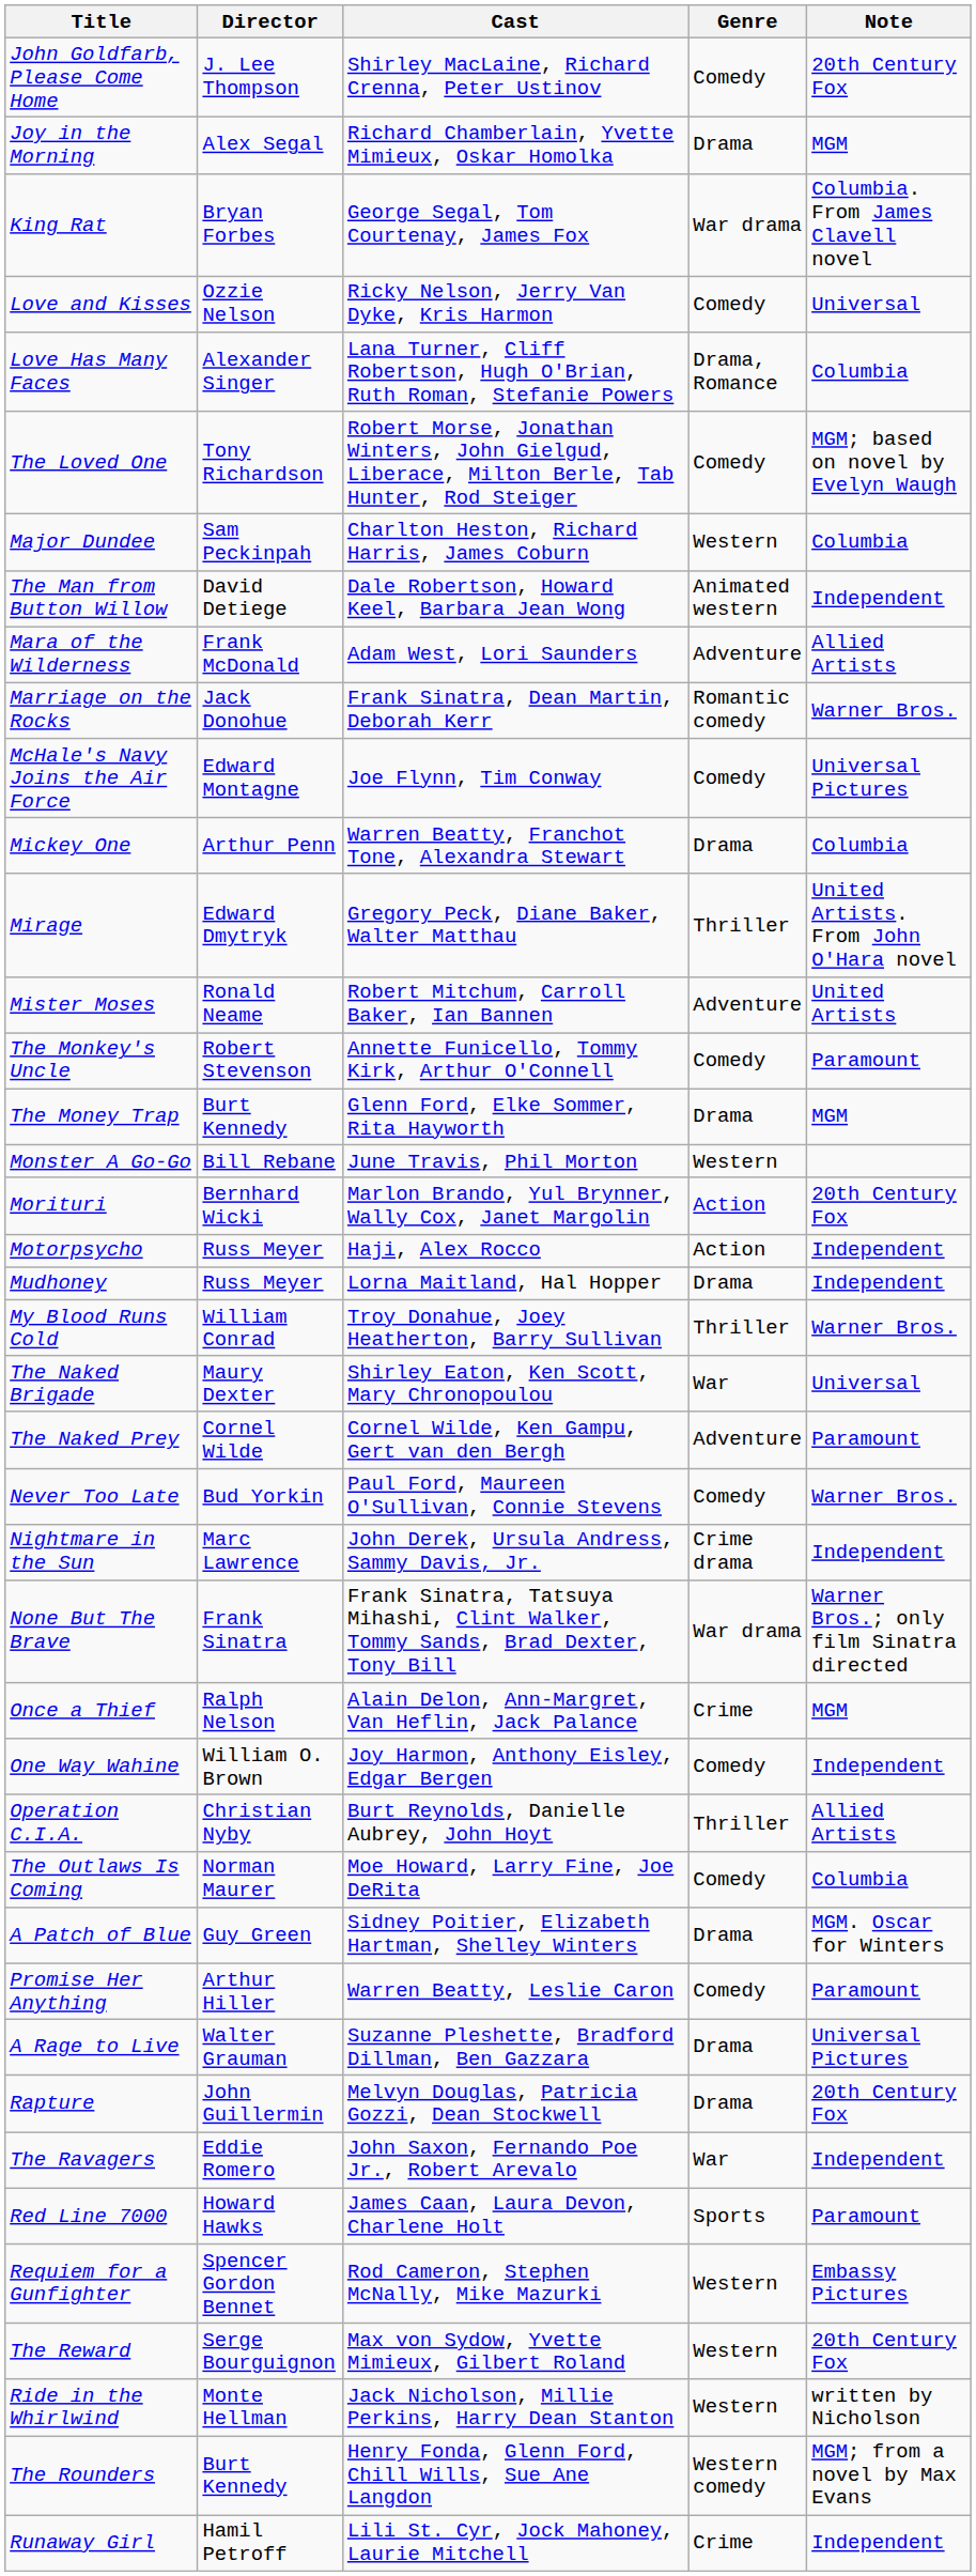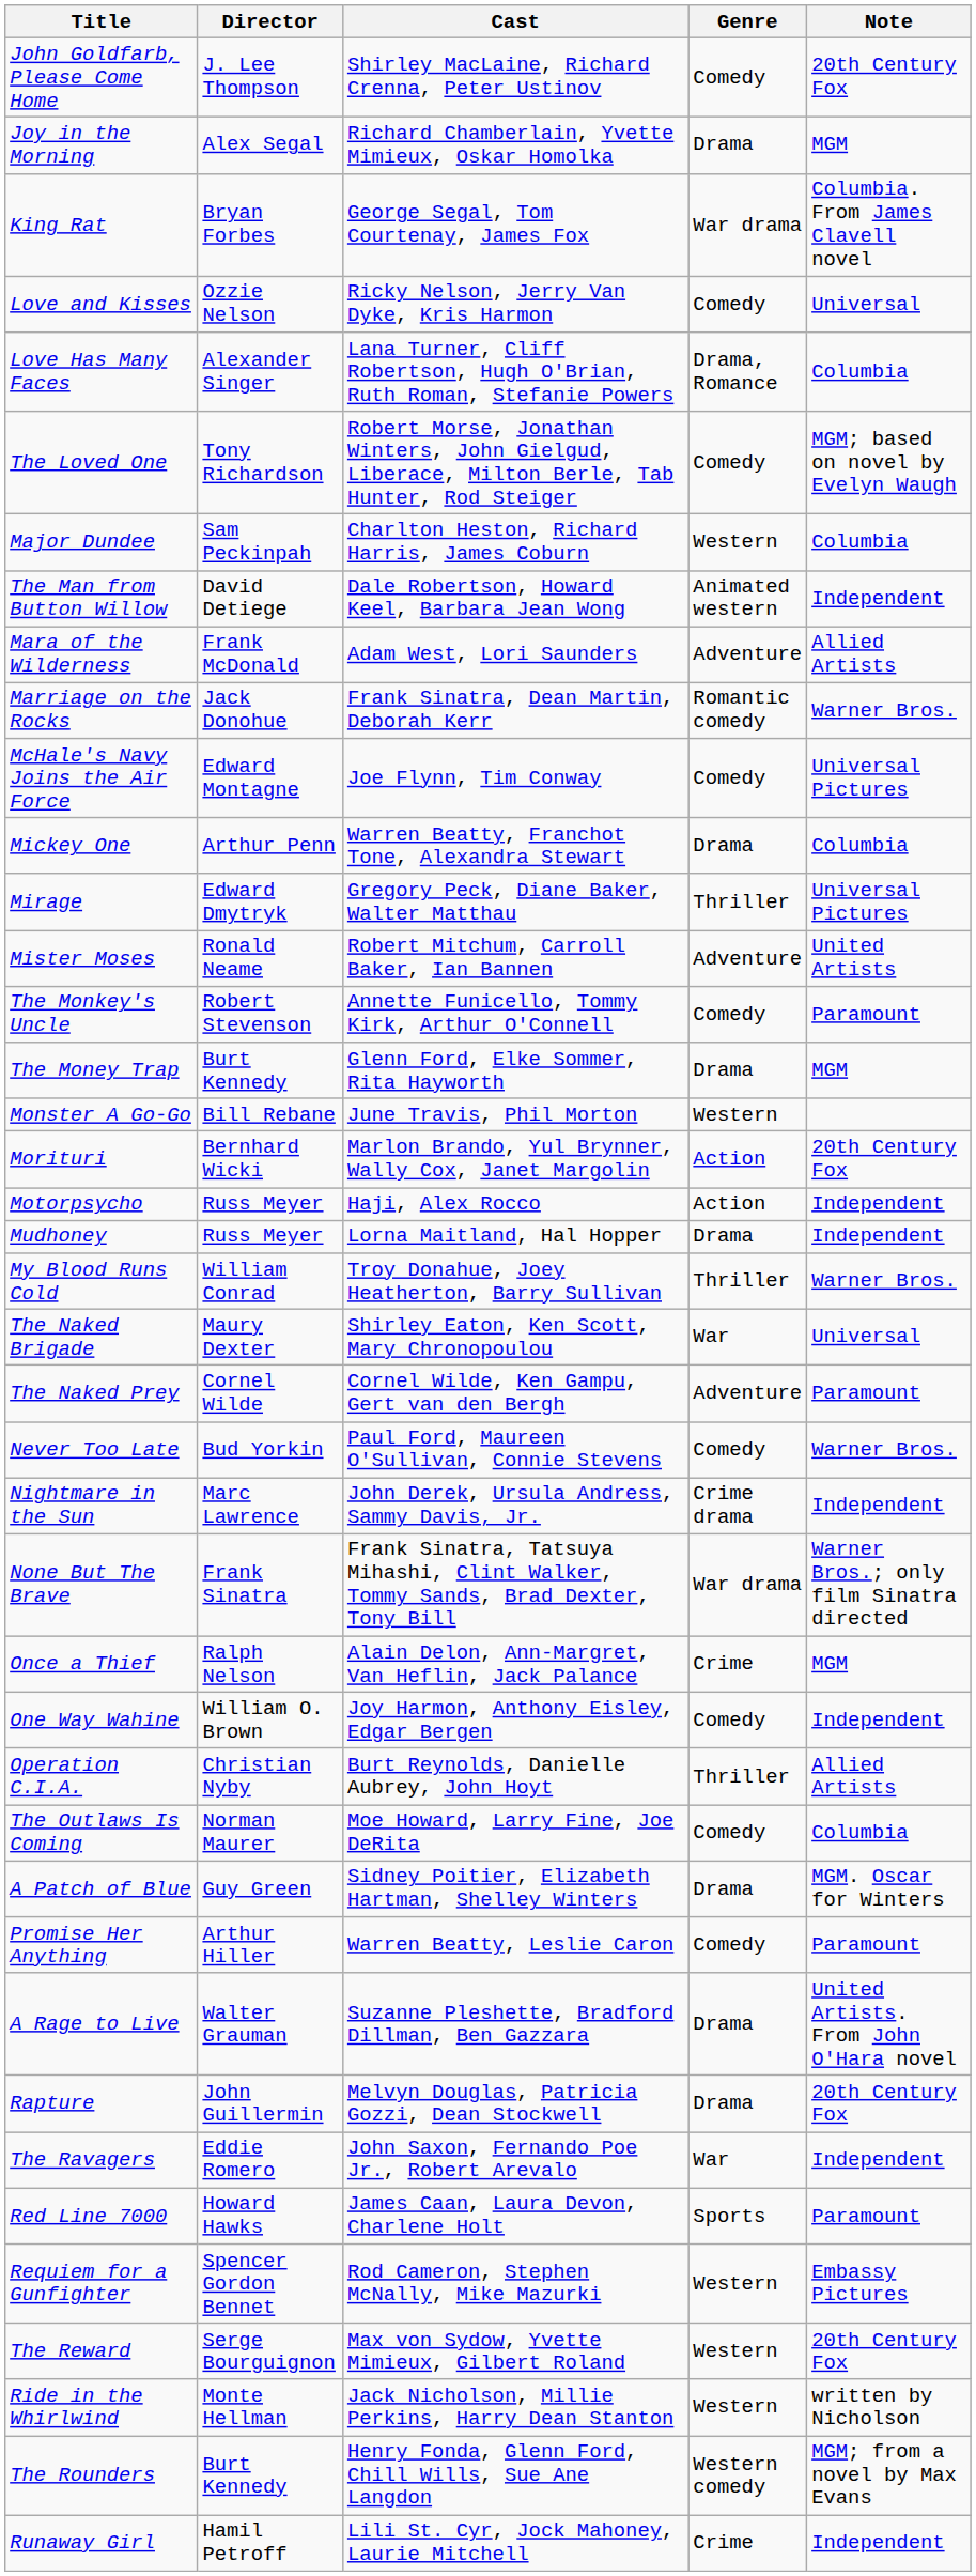 <table class="wikitable" width= "100%">
 <tr>
 <th width=20%>Title</th>
 <th width=15%>Director</th>
 <th width=36%>Cast</th>
 <th width=11%>Genre</th>
 <th width=17%>Note</th>
 </tr>
 <tr>
 <td><em><a href='#'>John Goldfarb, Please Come Home</a></em></td>
 <td><a href='#'>J. Lee Thompson</a></td>
 <td><a href='#'>Shirley MacLaine</a>, <a href='#'>Richard Crenna</a>, <a href='#'>Peter Ustinov</a></td>
 <td>Comedy</td>
 <td><a href='#'>20th Century Fox</a></td>
 </tr>
 <tr>
 <td><em><a href='#'>Joy in the Morning</a></em></td>
 <td><a href='#'>Alex Segal</a></td>
 <td><a href='#'>Richard Chamberlain</a>, <a href='#'>Yvette Mimieux</a>, <a href='#'>Oskar Homolka</a></td>
 <td>Drama</td>
 <td><a href='#'>MGM</a></td>
 </tr>
 <tr>
 <td><em><a href='#'>King Rat</a></em></td>
 <td><a href='#'>Bryan Forbes</a></td>
 <td><a href='#'>George Segal</a>, <a href='#'>Tom Courtenay</a>, <a href='#'>James Fox</a></td>
 <td>War drama</td>
 <td><a href='#'>Columbia</a>. From <a href='#'>James Clavell</a> novel</td>
 </tr>
 <tr>
 <td><em><a href='#'>Love and Kisses</a></em></td>
 <td><a href='#'>Ozzie Nelson</a></td>
 <td><a href='#'>Ricky Nelson</a>, <a href='#'>Jerry Van Dyke</a>, <a href='#'>Kris Harmon</a></td>
 <td>Comedy</td>
 <td><a href='#'>Universal</a></td>
 </tr>
 <tr>
 <td><em><a href='#'>Love Has Many Faces</a></em></td>
 <td><a href='#'>Alexander Singer</a></td>
 <td><a href='#'>Lana Turner</a>, <a href='#'>Cliff Robertson</a>, <a href='#'>Hugh O'Brian</a>, <a href='#'>Ruth Roman</a>, <a href='#'>Stefanie Powers</a></td>
 <td>Drama, Romance</td>
 <td><a href='#'>Columbia</a></td>
 </tr>
 <tr>
 <td><em><a href='#'>The Loved One</a></em></td>
 <td><a href='#'>Tony Richardson</a></td>
 <td><a href='#'>Robert Morse</a>, <a href='#'>Jonathan Winters</a>, <a href='#'>John Gielgud</a>, <a href='#'>Liberace</a>, <a href='#'>Milton Berle</a>, <a href='#'>Tab Hunter</a>, <a href='#'>Rod Steiger</a></td>
 <td>Comedy</td>
 <td><a href='#'>MGM</a>; based on novel by <a href='#'>Evelyn Waugh</a></td>
 </tr>
 <tr>
 <td><em><a href='#'>Major Dundee</a></em></td>
 <td><a href='#'>Sam Peckinpah</a></td>
 <td><a href='#'>Charlton Heston</a>, <a href='#'>Richard Harris</a>, <a href='#'>James Coburn</a></td>
 <td>Western</td>
 <td><a href='#'>Columbia</a></td>
 </tr>
 <tr>
 <td><em><a href='#'>The Man from Button Willow</a></em></td>
 <td>David Detiege</td>
 <td><a href='#'>Dale Robertson</a>, <a href='#'>Howard Keel</a>, <a href='#'>Barbara Jean Wong</a></td>
 <td>Animated western</td>
 <td><a href='#'>Independent</a></td>
 </tr>
 <tr>
 <td><em><a href='#'>Mara of the Wilderness</a></em></td>
 <td><a href='#'>Frank McDonald</a></td>
 <td><a href='#'>Adam West</a>, <a href='#'>Lori Saunders</a></td>
 <td>Adventure</td>
 <td><a href='#'>Allied Artists</a></td>
 </tr>
 <tr>
 <td><em><a href='#'>Marriage on the Rocks</a></em></td>
 <td><a href='#'>Jack Donohue</a></td>
 <td><a href='#'>Frank Sinatra</a>, <a href='#'>Dean Martin</a>, <a href='#'>Deborah Kerr</a></td>
 <td>Romantic comedy</td>
 <td><a href='#'>Warner Bros.</a></td>
 </tr>
 <tr>
 <td><em><a href='#'>McHale's Navy Joins the Air Force</a></em></td>
 <td><a href='#'>Edward Montagne</a></td>
 <td><a href='#'>Joe Flynn</a>, <a href='#'>Tim Conway</a></td>
 <td>Comedy</td>
 <td><a href='#'>Universal Pictures</a></td>
 </tr>
 <tr>
 <td><em><a href='#'>Mickey One</a></em></td>
 <td><a href='#'>Arthur Penn</a></td>
 <td><a href='#'>Warren Beatty</a>, <a href='#'>Franchot Tone</a>, <a href='#'>Alexandra Stewart</a></td>
 <td>Drama</td>
 <td><a href='#'>Columbia</a></td>
 </tr>
 <tr>
 <td><em><a href='#'>Mirage</a></em></td>
 <td><a href='#'>Edward Dmytryk</a></td>
 <td><a href='#'>Gregory Peck</a>, <a href='#'>Diane Baker</a>, <a href='#'>Walter Matthau</a></td>
 <td>Thriller</td>
-<td><a href='#'>United Artists</a>. From <a href='#'>John O'Hara</a> novel</td>
+<td><a href='#'>Universal Pictures</a></td>
 </tr>
 <tr>
 <td><em><a href='#'>Mister Moses</a></em></td>
 <td><a href='#'>Ronald Neame</a></td>
 <td><a href='#'>Robert Mitchum</a>, <a href='#'>Carroll Baker</a>, <a href='#'>Ian Bannen</a></td>
 <td>Adventure</td>
 <td><a href='#'>United Artists</a></td>
 </tr>
 <tr>
 <td><em><a href='#'>The Monkey's Uncle</a></em></td>
 <td><a href='#'>Robert Stevenson</a></td>
 <td><a href='#'>Annette Funicello</a>, <a href='#'>Tommy Kirk</a>, <a href='#'>Arthur O'Connell</a></td>
 <td>Comedy</td>
 <td><a href='#'>Paramount</a></td>
 </tr>
 <tr>
 <td><em><a href='#'>The Money Trap</a></em></td>
 <td><a href='#'>Burt Kennedy</a></td>
 <td><a href='#'>Glenn Ford</a>, <a href='#'>Elke Sommer</a>, <a href='#'>Rita Hayworth</a></td>
 <td>Drama</td>
 <td><a href='#'>MGM</a></td>
 </tr>
 <tr>
 <td><em><a href='#'>Monster A Go-Go</a></em></td>
 <td><a href='#'>Bill Rebane</a></td>
 <td><a href='#'>June Travis</a>, <a href='#'>Phil Morton</a></td>
 <td>Western</td>
 <td></td>
 </tr>
 <tr>
 <td><em><a href='#'>Morituri</a></em></td>
 <td><a href='#'>Bernhard Wicki</a></td>
 <td><a href='#'>Marlon Brando</a>, <a href='#'>Yul Brynner</a>, <a href='#'>Wally Cox</a>, <a href='#'>Janet Margolin</a></td>
 <td><a href='#'>Action</a></td>
 <td><a href='#'>20th Century Fox</a></td>
 </tr>
 <tr>
 <td><em><a href='#'>Motorpsycho</a></em></td>
 <td><a href='#'>Russ Meyer</a></td>
 <td><a href='#'>Haji</a>, <a href='#'>Alex Rocco</a></td>
 <td>Action</td>
 <td><a href='#'>Independent</a></td>
 </tr>
 <tr>
 <td><em><a href='#'>Mudhoney</a></em></td>
 <td><a href='#'>Russ Meyer</a></td>
 <td><a href='#'>Lorna Maitland</a>, Hal Hopper</td>
 <td>Drama</td>
 <td><a href='#'>Independent</a></td>
 </tr>
 <tr>
 <td><em><a href='#'>My Blood Runs Cold</a></em></td>
 <td><a href='#'>William Conrad</a></td>
 <td><a href='#'>Troy Donahue</a>, <a href='#'>Joey Heatherton</a>, <a href='#'>Barry Sullivan</a></td>
 <td>Thriller</td>
 <td><a href='#'>Warner Bros.</a></td>
 </tr>
 <tr>
 <td><em><a href='#'>The Naked Brigade</a></em></td>
 <td><a href='#'>Maury Dexter</a></td>
 <td><a href='#'>Shirley Eaton</a>, <a href='#'>Ken Scott</a>, <a href='#'>Mary Chronopoulou</a></td>
 <td>War</td>
 <td><a href='#'>Universal</a></td>
 </tr>
 <tr>
 <td><em><a href='#'>The Naked Prey</a></em></td>
 <td><a href='#'>Cornel Wilde</a></td>
 <td><a href='#'>Cornel Wilde</a>, <a href='#'>Ken Gampu</a>, <a href='#'>Gert van den Bergh</a></td>
 <td>Adventure</td>
 <td><a href='#'>Paramount</a></td>
 </tr>
 <tr>
 <td><em><a href='#'>Never Too Late</a></em></td>
 <td><a href='#'>Bud Yorkin</a></td>
 <td><a href='#'>Paul Ford</a>, <a href='#'>Maureen O'Sullivan</a>, <a href='#'>Connie Stevens</a></td>
 <td>Comedy</td>
 <td><a href='#'>Warner Bros.</a></td>
 </tr>
 <tr>
 <td><em><a href='#'>Nightmare in the Sun</a></em></td>
 <td><a href='#'>Marc Lawrence</a></td>
 <td><a href='#'>John Derek</a>, <a href='#'>Ursula Andress</a>, <a href='#'>Sammy Davis, Jr.</a></td>
 <td>Crime drama</td>
 <td><a href='#'>Independent</a></td>
 </tr>
 <tr>
 <td><em><a href='#'>None But The Brave</a></em></td>
 <td><a href='#'>Frank Sinatra</a></td>
 <td>Frank Sinatra, Tatsuya Mihashi, <a href='#'>Clint Walker</a>, <a href='#'>Tommy Sands</a>, <a href='#'>Brad Dexter</a>, <a href='#'>Tony Bill</a></td>
 <td>War drama</td>
 <td><a href='#'>Warner Bros.</a>; only film Sinatra directed</td>
 </tr>
 <tr>
 <td><em><a href='#'>Once a Thief</a></em></td>
 <td><a href='#'>Ralph Nelson</a></td>
 <td><a href='#'>Alain Delon</a>, <a href='#'>Ann-Margret</a>, <a href='#'>Van Heflin</a>, <a href='#'>Jack Palance</a></td>
 <td>Crime</td>
 <td><a href='#'>MGM</a></td>
 </tr>
 <tr>
 <td><em><a href='#'>One Way Wahine</a></em></td>
 <td>William O. Brown</td>
 <td><a href='#'>Joy Harmon</a>, <a href='#'>Anthony Eisley</a>, <a href='#'>Edgar Bergen</a></td>
 <td>Comedy</td>
 <td><a href='#'>Independent</a></td>
 </tr>
 <tr>
 <td><em><a href='#'>Operation C.I.A.</a></em></td>
 <td><a href='#'>Christian Nyby</a></td>
 <td><a href='#'>Burt Reynolds</a>, Danielle Aubrey, <a href='#'>John Hoyt</a></td>
 <td>Thriller</td>
 <td><a href='#'>Allied Artists</a></td>
 </tr>
 <tr>
 <td><em><a href='#'>The Outlaws Is Coming</a></em></td>
 <td><a href='#'>Norman Maurer</a></td>
 <td><a href='#'>Moe Howard</a>, <a href='#'>Larry Fine</a>, <a href='#'>Joe DeRita</a></td>
 <td>Comedy</td>
 <td><a href='#'>Columbia</a></td>
 </tr>
 <tr>
 <td><em><a href='#'>A Patch of Blue</a></em></td>
 <td><a href='#'>Guy Green</a></td>
 <td><a href='#'>Sidney Poitier</a>, <a href='#'>Elizabeth Hartman</a>, <a href='#'>Shelley Winters</a></td>
 <td>Drama</td>
 <td><a href='#'>MGM</a>. <a href='#'>Oscar</a> for Winters</td>
 </tr>
 <tr>
 <td><em><a href='#'>Promise Her Anything</a></em></td>
 <td><a href='#'>Arthur Hiller</a></td>
 <td><a href='#'>Warren Beatty</a>, <a href='#'>Leslie Caron</a></td>
 <td>Comedy</td>
 <td><a href='#'>Paramount</a></td>
 </tr>
 <tr>
 <td><em><a href='#'>A Rage to Live</a></em></td>
 <td><a href='#'>Walter Grauman</a></td>
 <td><a href='#'>Suzanne Pleshette</a>, <a href='#'>Bradford Dillman</a>, <a href='#'>Ben Gazzara</a></td>
 <td>Drama</td>
-<td><a href='#'>Universal Pictures</a></td>
+<td><a href='#'>United Artists</a>. From <a href='#'>John O'Hara</a> novel</td>
 </tr>
 <tr>
 <td><em><a href='#'>Rapture</a></em></td>
 <td><a href='#'>John Guillermin</a></td>
 <td><a href='#'>Melvyn Douglas</a>, <a href='#'>Patricia Gozzi</a>, <a href='#'>Dean Stockwell</a></td>
 <td>Drama</td>
 <td><a href='#'>20th Century Fox</a></td>
 </tr>
 <tr>
 <td><em><a href='#'>The Ravagers</a></em></td>
 <td><a href='#'>Eddie Romero</a></td>
 <td><a href='#'>John Saxon</a>, <a href='#'>Fernando Poe Jr.</a>, <a href='#'>Robert Arevalo</a></td>
 <td>War</td>
 <td><a href='#'>Independent</a></td>
 </tr>
 <tr>
 <td><em><a href='#'>Red Line 7000</a></em></td>
 <td><a href='#'>Howard Hawks</a></td>
 <td><a href='#'>James Caan</a>, <a href='#'>Laura Devon</a>, <a href='#'>Charlene Holt</a></td>
 <td>Sports</td>
 <td><a href='#'>Paramount</a></td>
 </tr>
 <tr>
 <td><em><a href='#'>Requiem for a Gunfighter</a></em></td>
 <td><a href='#'>Spencer Gordon Bennet</a></td>
 <td><a href='#'>Rod Cameron</a>, <a href='#'>Stephen McNally</a>, <a href='#'>Mike Mazurki</a></td>
 <td>Western</td>
 <td><a href='#'>Embassy Pictures</a></td>
 </tr>
 <tr>
 <td><em><a href='#'>The Reward</a></em></td>
 <td><a href='#'>Serge Bourguignon</a></td>
 <td><a href='#'>Max von Sydow</a>, <a href='#'>Yvette Mimieux</a>, <a href='#'>Gilbert Roland</a></td>
 <td>Western</td>
 <td><a href='#'>20th Century Fox</a></td>
 </tr>
 <tr>
 <td><em><a href='#'>Ride in the Whirlwind</a></em></td>
 <td><a href='#'>Monte Hellman</a></td>
 <td><a href='#'>Jack Nicholson</a>, <a href='#'>Millie Perkins</a>, <a href='#'>Harry Dean Stanton</a></td>
 <td>Western</td>
 <td>written by Nicholson</td>
 </tr>
 <tr>
 <td><em><a href='#'>The Rounders</a></em></td>
 <td><a href='#'>Burt Kennedy</a></td>
 <td><a href='#'>Henry Fonda</a>, <a href='#'>Glenn Ford</a>, <a href='#'>Chill Wills</a>, <a href='#'>Sue Ane Langdon</a></td>
 <td>Western comedy</td>
 <td><a href='#'>MGM</a>; from a novel by Max Evans</td>
 </tr>
 <tr>
 <td><em><a href='#'>Runaway Girl</a></em></td>
 <td>Hamil Petroff</td>
 <td><a href='#'>Lili St. Cyr</a>, <a href='#'>Jock Mahoney</a>, <a href='#'>Laurie Mitchell</a></td>
 <td>Crime</td>
 <td><a href='#'>Independent</a></td>
 </tr>
 </table>
